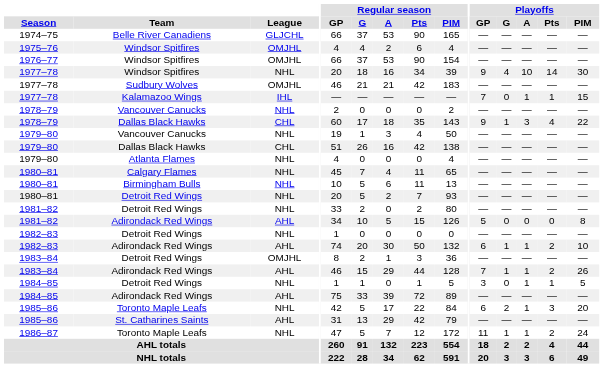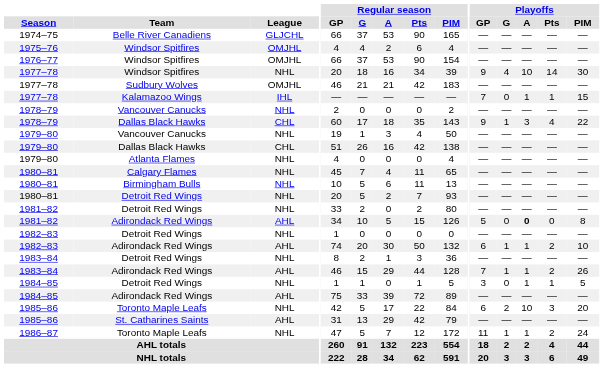 <table border="0" cellpadding="1" cellspacing="0" style="text-align:center; width:60em">
 <tr bgcolor="#e0e0e0">
 <th colspan="3" bgcolor="#ffffff"></th>
 <th rowspan="100" bgcolor="#ffffff"></th>
 <th colspan="5"><a href='#'>Regular season</a></th>
 <th rowspan="100" bgcolor="#ffffff"></th>
 <th colspan="5"><a href='#'>Playoffs</a></th>
 </tr>
 <tr bgcolor="#e0e0e0">
 <th><a href='#'>Season</a></th>
 <th>Team</th>
 <th>League</th>
 <th>GP</th>
 <th><a href='#'>G</a></th>
 <th><a href='#'>A</a></th>
 <th><a href='#'>Pts</a></th>
 <th><a href='#'>PIM</a></th>
 <th>GP</th>
 <th>G</th>
 <th>A</th>
 <th>Pts</th>
 <th>PIM</th>
 </tr>
 <tr>
 <td>1974–75</td>
 <td><a href='#'>Belle River Canadiens</a></td>
 <td><a href='#'>GLJCHL</a></td>
 <td>66</td>
 <td>37</td>
 <td>53</td>
 <td>90</td>
 <td>165</td>
 <td>—</td>
 <td>—</td>
 <td>—</td>
 <td>—</td>
 <td>—</td>
 </tr>
 <tr bgcolor="#f0f0f0">
 <td><a href='#'>1975–76</a></td>
 <td><a href='#'>Windsor Spitfires</a></td>
 <td><a href='#'>OMJHL</a></td>
 <td>4</td>
 <td>4</td>
 <td>2</td>
 <td>6</td>
 <td>4</td>
 <td>—</td>
 <td>—</td>
 <td>—</td>
 <td>—</td>
 <td>—</td>
 </tr>
 <tr>
 <td><a href='#'>1976–77</a></td>
 <td>Windsor Spitfires</td>
 <td>OMJHL</td>
 <td>66</td>
 <td>37</td>
 <td>53</td>
 <td>90</td>
 <td>154</td>
 <td>—</td>
 <td>—</td>
 <td>—</td>
 <td>—</td>
 <td>—</td>
 </tr>
 <tr bgcolor="#f0f0f0">
 <td><a href='#'>1977–78</a></td>
 <td>Windsor Spitfires</td>
 <td>NHL</td>
 <td>20</td>
 <td>18</td>
 <td>16</td>
 <td>34</td>
 <td>39</td>
 <td>9</td>
 <td>4</td>
 <td>10</td>
 <td>14</td>
 <td>30</td>
 </tr>
 <tr>
 <td>1977–78</td>
 <td><a href='#'>Sudbury Wolves</a></td>
 <td>OMJHL</td>
 <td>46</td>
 <td>21</td>
 <td>21</td>
 <td>42</td>
 <td>183</td>
 <td>—</td>
 <td>—</td>
 <td>—</td>
 <td>—</td>
 <td>—</td>
 </tr>
 <tr bgcolor="#f0f0f0">
 <td><a href='#'>1977–78</a></td>
 <td><a href='#'>Kalamazoo Wings</a></td>
 <td><a href='#'>IHL</a></td>
 <td>—</td>
 <td>—</td>
 <td>—</td>
 <td>—</td>
 <td>—</td>
 <td>7</td>
 <td>0</td>
 <td>1</td>
 <td>1</td>
 <td>15</td>
 </tr>
 <tr>
 <td><a href='#'>1978–79</a></td>
 <td><a href='#'>Vancouver Canucks</a></td>
 <td><a href='#'>NHL</a></td>
 <td>2</td>
 <td>0</td>
 <td>0</td>
 <td>0</td>
 <td>2</td>
 <td>—</td>
 <td>—</td>
 <td>—</td>
 <td>—</td>
 <td>—</td>
 </tr>
 <tr bgcolor="#f0f0f0">
 <td><a href='#'>1978–79</a></td>
 <td><a href='#'>Dallas Black Hawks</a></td>
 <td><a href='#'>CHL</a></td>
 <td>60</td>
 <td>17</td>
 <td>18</td>
 <td>35</td>
 <td>143</td>
 <td>9</td>
 <td>1</td>
 <td>3</td>
 <td>4</td>
 <td>22</td>
 </tr>
 <tr>
 <td><a href='#'>1979–80</a></td>
 <td>Vancouver Canucks</td>
 <td>NHL</td>
 <td>19</td>
 <td>1</td>
 <td>3</td>
 <td>4</td>
 <td>50</td>
 <td>—</td>
 <td>—</td>
 <td>—</td>
 <td>—</td>
 <td>—</td>
 </tr>
 <tr bgcolor="#f0f0f0">
 <td><a href='#'>1979–80</a></td>
 <td>Dallas Black Hawks</td>
 <td>CHL</td>
 <td>51</td>
 <td>26</td>
 <td>16</td>
 <td>42</td>
 <td>138</td>
 <td>—</td>
 <td>—</td>
 <td>—</td>
 <td>—</td>
 <td>—</td>
 </tr>
 <tr>
 <td>1979–80</td>
 <td><a href='#'>Atlanta Flames</a></td>
 <td>NHL</td>
 <td>4</td>
 <td>0</td>
 <td>0</td>
 <td>0</td>
 <td>4</td>
 <td>—</td>
 <td>—</td>
 <td>—</td>
 <td>—</td>
 <td>—</td>
 </tr>
 <tr bgcolor="#f0f0f0">
 <td><a href='#'>1980–81</a></td>
 <td><a href='#'>Calgary Flames</a></td>
 <td>NHL</td>
 <td>45</td>
 <td>7</td>
 <td>4</td>
 <td>11</td>
 <td>65</td>
 <td>—</td>
 <td>—</td>
 <td>—</td>
 <td>—</td>
 <td>—</td>
 </tr>
 <tr>
 <td><a href='#'>1980–81</a></td>
 <td><a href='#'>Birmingham Bulls</a></td>
 <td><a href='#'>NHL</a></td>
 <td>10</td>
 <td>5</td>
 <td>6</td>
 <td>11</td>
 <td>13</td>
 <td>—</td>
 <td>—</td>
 <td>—</td>
 <td>—</td>
 <td>—</td>
 </tr>
 <tr bgcolor="#f0f0f0">
 <td>1980–81</td>
 <td><a href='#'>Detroit Red Wings</a></td>
 <td>NHL</td>
 <td>20</td>
 <td>5</td>
 <td>2</td>
 <td>7</td>
 <td>93</td>
 <td>—</td>
 <td>—</td>
 <td>—</td>
 <td>—</td>
 <td>—</td>
 </tr>
 <tr>
 <td><a href='#'>1981–82</a></td>
 <td>Detroit Red Wings</td>
 <td>NHL</td>
 <td>33</td>
 <td>2</td>
 <td>0</td>
 <td>2</td>
 <td>80</td>
 <td>—</td>
 <td>—</td>
 <td>—</td>
 <td>—</td>
 <td>—</td>
 </tr>
 <tr bgcolor="#f0f0f0">
 <td><a href='#'>1981–82</a></td>
 <td><a href='#'>Adirondack Red Wings</a></td>
 <td><a href='#'>AHL</a></td>
 <td>34</td>
 <td>10</td>
 <td>5</td>
 <td>15</td>
 <td>126</td>
 <td>5</td>
 <td>0</td>
-<td>0</td>
+<td><strong>0</strong></td>
 <td>0</td>
 <td>8</td>
 </tr>
 <tr>
 <td><a href='#'>1982–83</a></td>
 <td>Detroit Red Wings</td>
 <td>NHL</td>
 <td>1</td>
 <td>0</td>
 <td>0</td>
 <td>0</td>
 <td>0</td>
 <td>—</td>
 <td>—</td>
 <td>—</td>
 <td>—</td>
 <td>—</td>
 </tr>
 <tr bgcolor="#f0f0f0">
 <td><a href='#'>1982–83</a></td>
 <td>Adirondack Red Wings</td>
 <td>AHL</td>
 <td>74</td>
 <td>20</td>
 <td>30</td>
 <td>50</td>
 <td>132</td>
 <td>6</td>
 <td>1</td>
 <td>1</td>
 <td>2</td>
 <td>10</td>
 </tr>
 <tr>
 <td><a href='#'>1983–84</a></td>
 <td>Detroit Red Wings</td>
-<td>OMJHL</td>
+<td>NHL</td>
 <td>8</td>
 <td>2</td>
 <td>1</td>
 <td>3</td>
 <td>36</td>
 <td>—</td>
 <td>—</td>
 <td>—</td>
 <td>—</td>
 <td>—</td>
 </tr>
 <tr bgcolor="#f0f0f0">
 <td><a href='#'>1983–84</a></td>
 <td>Adirondack Red Wings</td>
 <td>AHL</td>
 <td>46</td>
 <td>15</td>
 <td>29</td>
 <td>44</td>
 <td>128</td>
 <td>7</td>
 <td>1</td>
 <td>1</td>
 <td>2</td>
 <td>26</td>
 </tr>
 <tr>
 <td><a href='#'>1984–85</a></td>
 <td>Detroit Red Wings</td>
 <td>NHL</td>
 <td>1</td>
 <td>1</td>
 <td>0</td>
 <td>1</td>
 <td>5</td>
 <td>3</td>
 <td>0</td>
 <td>1</td>
 <td>1</td>
 <td>5</td>
 </tr>
 <tr bgcolor="#f0f0f0">
 <td><a href='#'>1984–85</a></td>
 <td>Adirondack Red Wings</td>
 <td>AHL</td>
 <td>75</td>
 <td>33</td>
 <td>39</td>
 <td>72</td>
 <td>89</td>
 <td>—</td>
 <td>—</td>
 <td>—</td>
 <td>—</td>
 <td>—</td>
 </tr>
 <tr>
 <td><a href='#'>1985–86</a></td>
 <td><a href='#'>Toronto Maple Leafs</a></td>
 <td>NHL</td>
 <td>42</td>
 <td>5</td>
 <td>17</td>
 <td>22</td>
 <td>84</td>
 <td>6</td>
 <td>2</td>
-<td>1</td>
+<td>10</td>
 <td>3</td>
 <td>20</td>
 </tr>
 <tr bgcolor="#f0f0f0">
 <td><a href='#'>1985–86</a></td>
 <td><a href='#'>St. Catharines Saints</a></td>
 <td>AHL</td>
 <td>31</td>
 <td>13</td>
 <td>29</td>
 <td>42</td>
 <td>79</td>
 <td>—</td>
 <td>—</td>
 <td>—</td>
 <td>—</td>
 <td>—</td>
 </tr>
 <tr>
 <td><a href='#'>1986–87</a></td>
 <td>Toronto Maple Leafs</td>
 <td>NHL</td>
 <td>47</td>
 <td>5</td>
 <td>7</td>
 <td>12</td>
 <td>172</td>
 <td>11</td>
 <td>1</td>
 <td>1</td>
 <td>2</td>
 <td>24</td>
 </tr>
 <tr bgcolor="#e0e0e0">
 <th colspan="3">AHL totals</th>
 <th>260</th>
 <th>91</th>
 <th>132</th>
 <th>223</th>
 <th>554</th>
 <th>18</th>
 <th>2</th>
 <th>2</th>
 <th>4</th>
 <th>44</th>
 </tr>
 <tr bgcolor="#e0e0e0">
 <th colspan="3">NHL totals</th>
 <th>222</th>
 <th>28</th>
 <th>34</th>
 <th>62</th>
 <th>591</th>
 <th>20</th>
 <th>3</th>
 <th>3</th>
 <th>6</th>
 <th>49</th>
 </tr>
 </table>
